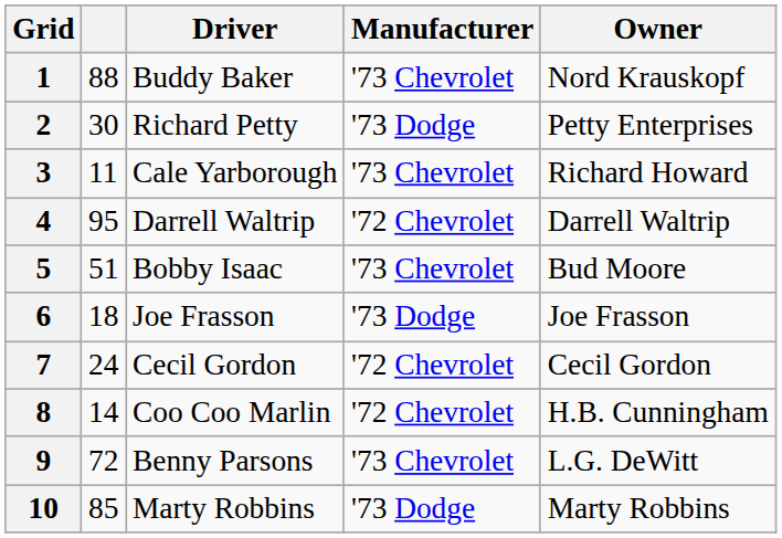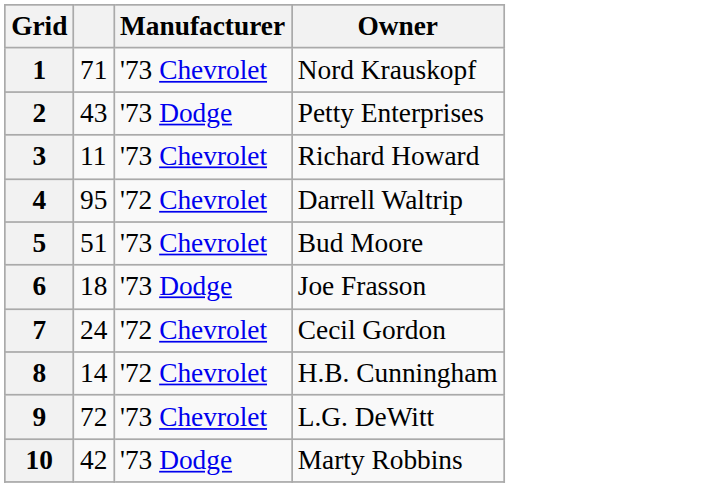 <table class="wikitable">
 <tr>
 <th>Grid</th>
 <th></th>
-<th>Driver</th>
 <th>Manufacturer</th>
 <th>Owner</th>
 </tr>
 <tr>
 <th>1</th>
-<td>88</td>
-<td>Buddy Baker</td>
+<td>71</td>
 <td>'73 <a href='#'>Chevrolet</a></td>
 <td>Nord Krauskopf</td>
 </tr>
 <tr>
 <th>2</th>
-<td>30</td>
-<td>Richard Petty</td>
+<td>43</td>
 <td>'73 <a href='#'>Dodge</a></td>
 <td>Petty Enterprises</td>
 </tr>
 <tr>
 <th>3</th>
 <td>11</td>
-<td>Cale Yarborough</td>
 <td>'73 <a href='#'>Chevrolet</a></td>
 <td>Richard Howard</td>
 </tr>
 <tr>
 <th>4</th>
 <td>95</td>
-<td>Darrell Waltrip</td>
 <td>'72 <a href='#'>Chevrolet</a></td>
 <td>Darrell Waltrip</td>
 </tr>
 <tr>
 <th>5</th>
 <td>51</td>
-<td>Bobby Isaac</td>
 <td>'73 <a href='#'>Chevrolet</a></td>
 <td>Bud Moore</td>
 </tr>
 <tr>
 <th>6</th>
 <td>18</td>
-<td>Joe Frasson</td>
 <td>'73 <a href='#'>Dodge</a></td>
 <td>Joe Frasson</td>
 </tr>
 <tr>
 <th>7</th>
 <td>24</td>
-<td>Cecil Gordon</td>
 <td>'72 <a href='#'>Chevrolet</a></td>
 <td>Cecil Gordon</td>
 </tr>
 <tr>
 <th>8</th>
 <td>14</td>
-<td>Coo Coo Marlin</td>
 <td>'72 <a href='#'>Chevrolet</a></td>
 <td>H.B. Cunningham</td>
 </tr>
 <tr>
 <th>9</th>
 <td>72</td>
-<td>Benny Parsons</td>
 <td>'73 <a href='#'>Chevrolet</a></td>
 <td>L.G. DeWitt</td>
 </tr>
 <tr>
 <th>10</th>
-<td>85</td>
-<td>Marty Robbins</td>
+<td>42</td>
 <td>'73 <a href='#'>Dodge</a></td>
 <td>Marty Robbins</td>
 </tr>
 </table>
